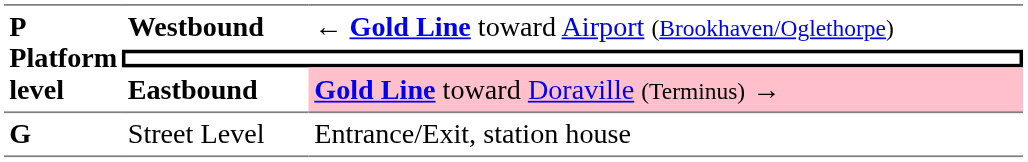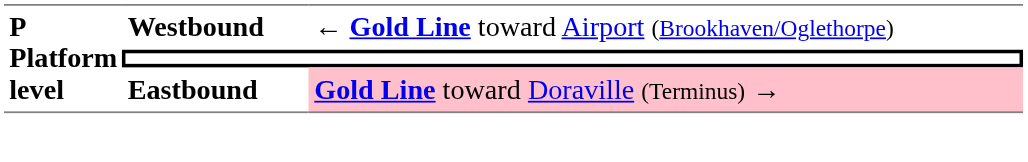 <table table border=0 cellspacing=0 cellpadding=3>
 <tr>
 <td style="border-top:solid 1px gray;border-bottom:solid 1px gray;" width=50 rowspan=3 valign=top><strong>P<br>Platform level</strong></td>
 <td style="border-top:solid 1px gray;" width=100><strong>Westbound</strong></td>
 <td style="border-top:solid 1px gray;" width=400>← <a href='#'><span><strong>Gold Line</strong></span></a> toward <a href='#'>Airport</a> <small>(<a href='#'>Brookhaven/Oglethorpe</a>)</small></td>
 </tr>
 <tr>
 <td style="border-top:solid 2px black;border-right:solid 2px black;border-left:solid 2px black;border-bottom:solid 2px black;text-align:center;" colspan=2></td>
 </tr>
 <tr>
 <td style="border-bottom:solid 1px gray;"><strong>Eastbound</strong></td>
 <td style="background: pink; border-bottom:solid 1px gray;"> <a href='#'><span><strong>Gold Line</strong></span></a> toward <a href='#'>Doraville</a> <small>(Terminus)</small> →</td>
 </tr>
-<tr>
-<td style="border-bottom:solid 1px gray;" width=50 valign=top><strong>G</strong></td>
-<td style="border-bottom:solid 1px gray;" width=100 valign=top>Street Level</td>
-<td style="border-bottom:solid 1px gray;" width=400 valign=top>Entrance/Exit, station house</td>
-</tr>
 </table>
